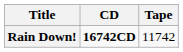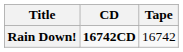 <table class=wikitable>
 <tr>
 <th>Title</th>
 <th>CD</th>
 <th>Tape</th>
 </tr>
 <tr>
 <th>Rain Down!</th>
 <td><strong>16742CD</strong></td>
-<td>11742</td>
+<td>16742</td>
 </tr>
 </table>
